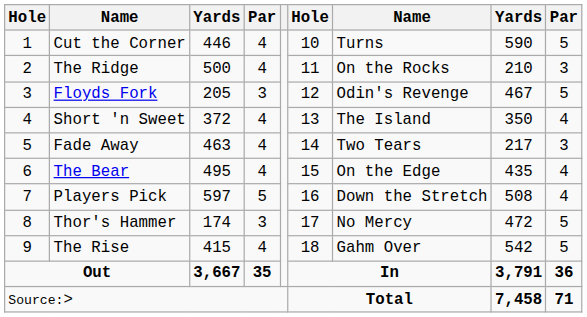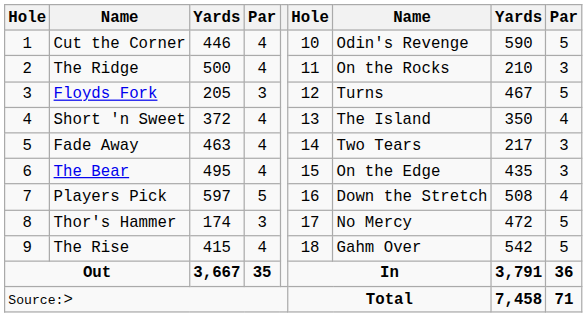 <table class=wikitable>
 <tr>
 <th>Hole</th>
 <th>Name</th>
 <th>Yards</th>
 <th>Par</th>
 <th></th>
 <th>Hole</th>
 <th>Name</th>
 <th>Yards</th>
 <th>Par</th>
 </tr>
 <tr>
 <td align=center>1</td>
 <td>Cut the Corner</td>
 <td align=center>446</td>
 <td align=center>4</td>
 <td rowspan=10></td>
 <td align=center>10</td>
-<td>Turns</td>
+<td>Odin's Revenge</td>
 <td align=center>590</td>
 <td align=center>5</td>
 </tr>
 <tr>
 <td align=center>2</td>
 <td>The Ridge</td>
 <td align=center>500</td>
 <td align=center>4</td>
 <td align=center>11</td>
 <td>On the Rocks</td>
 <td align=center>210</td>
 <td align=center>3</td>
 </tr>
 <tr>
 <td align=center>3</td>
 <td><a href='#'>Floyds Fork</a></td>
 <td align=center>205</td>
 <td align=center>3</td>
 <td align=center>12</td>
-<td>Odin's Revenge</td>
+<td>Turns</td>
 <td align=center>467</td>
 <td align=center>5</td>
 </tr>
 <tr>
 <td align=center>4</td>
 <td>Short 'n Sweet</td>
 <td align=center>372</td>
 <td align=center>4</td>
 <td align=center>13</td>
 <td>The Island</td>
 <td align=center>350</td>
 <td align=center>4</td>
 </tr>
 <tr>
 <td align=center>5</td>
 <td>Fade Away</td>
 <td align=center>463</td>
 <td align=center>4</td>
 <td align=center>14</td>
 <td>Two Tears</td>
 <td align=center>217</td>
 <td align=center>3</td>
 </tr>
 <tr>
 <td align=center>6</td>
 <td><a href='#'>The Bear</a></td>
 <td align=center>495</td>
 <td align=center>4</td>
 <td align=center>15</td>
 <td>On the Edge</td>
 <td align=center>435</td>
-<td align=center>4</td>
+<td align=center>3</td>
 </tr>
 <tr>
 <td align=center>7</td>
 <td>Players Pick</td>
 <td align=center>597</td>
 <td align=center>5</td>
 <td align=center>16</td>
 <td>Down the Stretch</td>
 <td align=center>508</td>
 <td align=center>4</td>
 </tr>
 <tr>
 <td align=center>8</td>
 <td>Thor's Hammer</td>
 <td align=center>174</td>
 <td align=center>3</td>
 <td align=center>17</td>
 <td>No Mercy</td>
 <td align=center>472</td>
 <td align=center>5</td>
 </tr>
 <tr>
 <td align=center>9</td>
 <td>The Rise</td>
 <td align=center>415</td>
 <td align=center>4</td>
 <td align=center>18</td>
 <td>Gahm Over</td>
 <td align=center>542</td>
 <td align=center>5</td>
 </tr>
 <tr>
 <td colspan=2 align=center><strong>Out</strong></td>
 <td align=center><strong>3,667</strong></td>
 <td align=center><strong>35</strong></td>
 <td colspan=2 align=center><strong>In</strong></td>
 <td align=center><strong>3,791</strong></td>
 <td align=center><strong>36</strong></td>
 </tr>
 <tr>
 <td colspan=5><small>Source:</small>></td>
 <td colspan=2 align=center><strong>Total</strong></td>
 <td align=center><strong>7,458</strong></td>
 <td align=center><strong>71</strong></td>
 </tr>
 </table>
